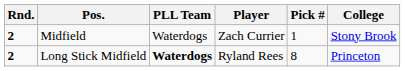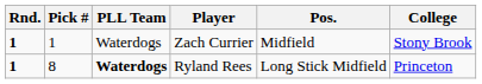 <table class="wikitable">
 <tr>
 <th>Rnd.</th>
-<th>Pos.</th>
+<th>Pick #</th>
 <th>PLL Team</th>
 <th>Player</th>
-<th>Pick #</th>
+<th>Pos.</th>
 <th>College</th>
 </tr>
 <tr>
-<td><strong>2</strong></td>
-<td>Midfield</td>
+<td><strong>1</strong></td>
+<td>1</td>
 <td>Waterdogs</td>
 <td>Zach Currier</td>
-<td>1</td>
+<td>Midfield</td>
 <td><a href='#'>Stony Brook</a></td>
 </tr>
 <tr>
-<td><strong>2</strong></td>
-<td>Long Stick Midfield</td>
+<td><strong>1</strong></td>
+<td>8</td>
 <td><strong>Waterdogs</strong></td>
 <td>Ryland Rees</td>
-<td>8</td>
+<td>Long Stick Midfield</td>
 <td><a href='#'>Princeton</a></td>
 </tr>
 </table>
